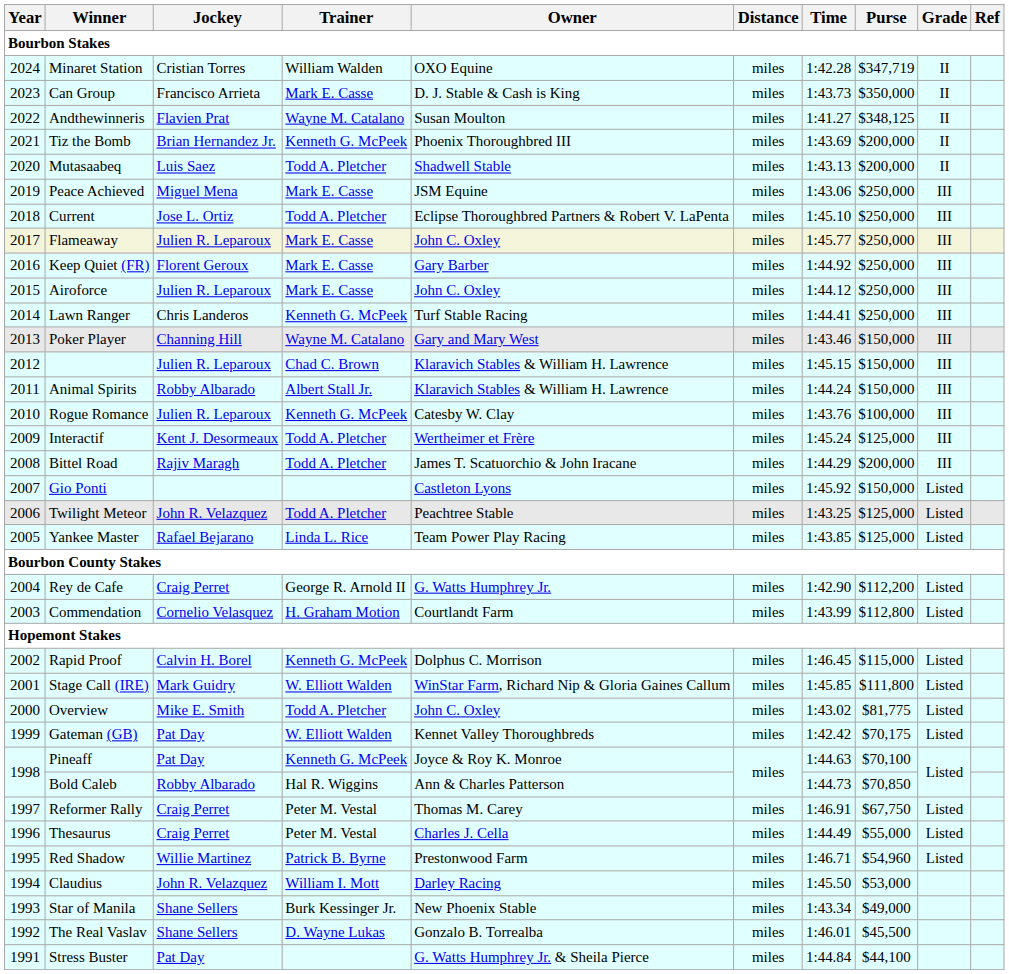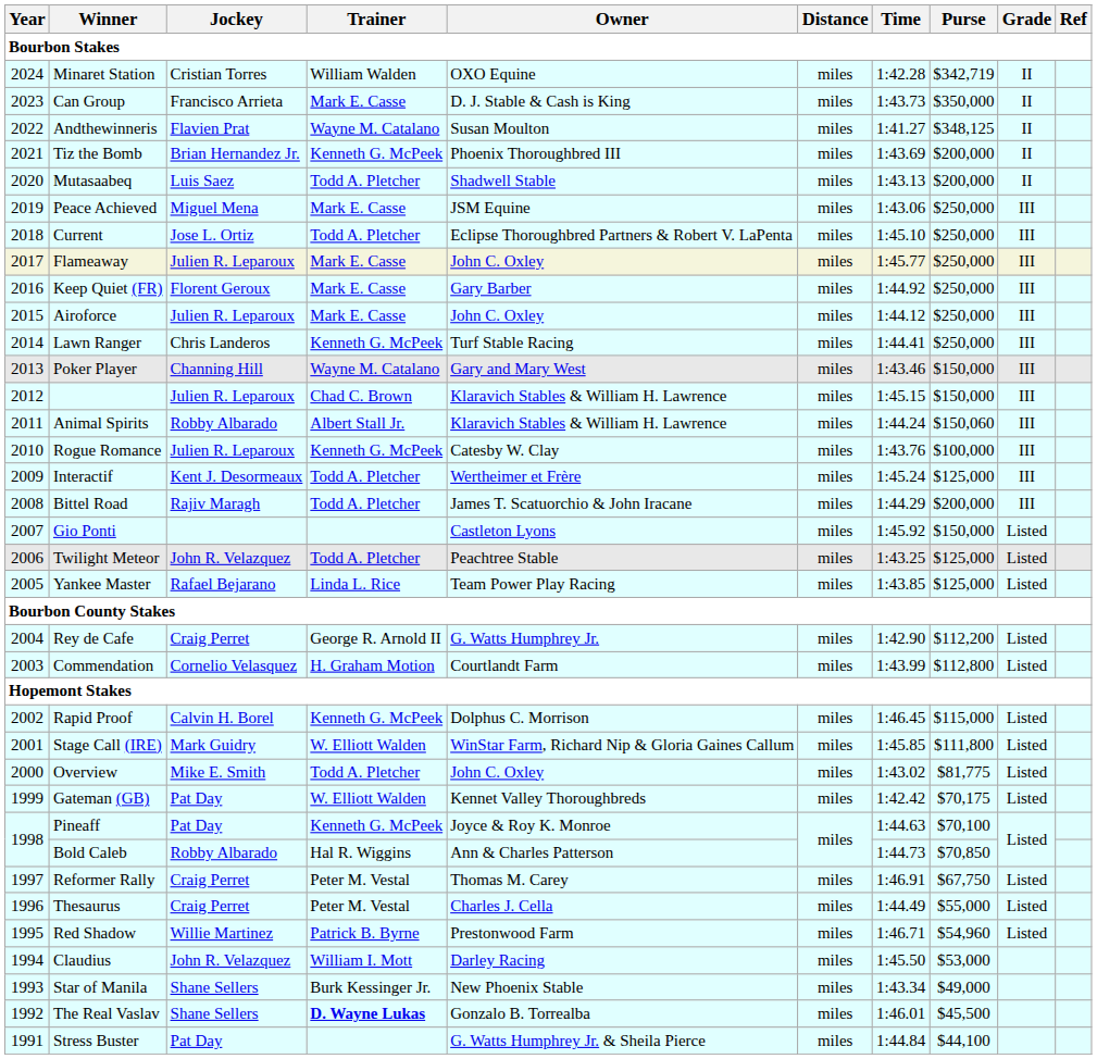 <table class="wikitable sortable">
 <tr>
 <th>Year</th>
 <th>Winner</th>
 <th>Jockey</th>
 <th>Trainer</th>
 <th>Owner</th>
 <th>Distance</th>
 <th>Time</th>
 <th>Purse</th>
 <th>Grade</th>
 <th>Ref</th>
 </tr>
 <tr style="font-size:90%; background-color:white">
 <td align="left" colspan=11><strong>Bourbon Stakes</strong></td>
 </tr>
 <tr style="font-size:90%; background-color:lightcyan">
 <td align=center>2024</td>
 <td>Minaret Station</td>
 <td>Cristian Torres</td>
 <td>William Walden</td>
 <td>OXO Equine</td>
 <td align=center> miles</td>
 <td align=center>1:42.28</td>
-<td align=center>$347,719</td>
+<td align=center>$342,719</td>
 <td align=center>II</td>
 <td></td>
 </tr>
 <tr style="font-size:90%; background-color:lightcyan">
 <td align=center>2023</td>
 <td>Can Group</td>
 <td>Francisco Arrieta</td>
 <td><a href='#'>Mark E. Casse</a></td>
 <td>D. J. Stable & Cash is King</td>
 <td align=center> miles</td>
 <td align=center>1:43.73</td>
 <td align=center>$350,000</td>
 <td align=center>II</td>
 <td></td>
 </tr>
 <tr style="font-size:90%; background-color:lightcyan">
 <td align=center>2022</td>
 <td>Andthewinneris</td>
 <td><a href='#'>Flavien Prat</a></td>
 <td><a href='#'>Wayne M. Catalano</a></td>
 <td>Susan Moulton</td>
 <td align=center> miles</td>
 <td align=center>1:41.27</td>
 <td align=center>$348,125</td>
 <td align=center>II</td>
 <td></td>
 </tr>
 <tr style="font-size:90%; background-color:lightcyan">
 <td align=center>2021</td>
 <td>Tiz the Bomb</td>
 <td><a href='#'>Brian Hernandez Jr.</a></td>
 <td><a href='#'>Kenneth G. McPeek</a></td>
 <td>Phoenix Thoroughbred III</td>
 <td align=center> miles</td>
 <td align=center>1:43.69</td>
 <td align=center>$200,000</td>
 <td align=center>II</td>
 <td></td>
 </tr>
 <tr style="font-size:90%; background-color:lightcyan">
 <td align=center>2020</td>
 <td>Mutasaabeq</td>
 <td><a href='#'>Luis Saez</a></td>
 <td><a href='#'>Todd A. Pletcher</a></td>
 <td><a href='#'>Shadwell Stable</a></td>
 <td align=center> miles</td>
 <td align=center>1:43.13</td>
 <td align=center>$200,000</td>
 <td align=center>II</td>
 <td></td>
 </tr>
 <tr style="font-size:90%; background-color:lightcyan">
 <td align=center>2019</td>
 <td>Peace Achieved</td>
 <td><a href='#'>Miguel Mena</a></td>
 <td><a href='#'>Mark E. Casse</a></td>
 <td>JSM Equine</td>
 <td align=center> miles</td>
 <td align=center>1:43.06</td>
 <td align=center>$250,000</td>
 <td align=center>III</td>
 <td></td>
 </tr>
 <tr style="font-size:90%; background-color:lightcyan">
 <td align=center>2018</td>
 <td>Current</td>
 <td><a href='#'>Jose L. Ortiz</a></td>
 <td><a href='#'>Todd A. Pletcher</a></td>
 <td>Eclipse Thoroughbred Partners & Robert V. LaPenta</td>
 <td align=center> miles</td>
 <td align=center>1:45.10</td>
 <td align=center>$250,000</td>
 <td align=center>III</td>
 <td></td>
 </tr>
 <tr style="font-size:90%; background-color:beige">
 <td align=center>2017</td>
 <td>Flameaway</td>
 <td><a href='#'>Julien R. Leparoux</a></td>
 <td><a href='#'>Mark E. Casse</a></td>
 <td><a href='#'>John C. Oxley</a></td>
 <td align=center> miles</td>
 <td align=center>1:45.77</td>
 <td align=center>$250,000</td>
 <td align=center>III</td>
 <td></td>
 </tr>
 <tr style="font-size:90%; background-color:lightcyan">
 <td align=center>2016</td>
 <td>Keep Quiet <a href='#'>(FR)</a></td>
 <td><a href='#'>Florent Geroux</a></td>
 <td><a href='#'>Mark E. Casse</a></td>
 <td><a href='#'>Gary Barber</a></td>
 <td align=center> miles</td>
 <td align=center>1:44.92</td>
 <td align=center>$250,000</td>
 <td align=center>III</td>
 <td></td>
 </tr>
 <tr style="font-size:90%; background-color:lightcyan">
 <td align=center>2015</td>
 <td>Airoforce</td>
 <td><a href='#'>Julien R. Leparoux</a></td>
 <td><a href='#'>Mark E. Casse</a></td>
 <td><a href='#'>John C. Oxley</a></td>
 <td align=center> miles</td>
 <td align=center>1:44.12</td>
 <td align=center>$250,000</td>
 <td align=center>III</td>
 <td></td>
 </tr>
 <tr style="font-size:90%; background-color:lightcyan">
 <td align=center>2014</td>
 <td>Lawn Ranger</td>
 <td>Chris Landeros</td>
 <td><a href='#'>Kenneth G. McPeek</a></td>
 <td>Turf Stable Racing</td>
 <td align=center> miles</td>
 <td align=center>1:44.41</td>
 <td align=center>$250,000</td>
 <td align=center>III</td>
 <td></td>
 </tr>
 <tr style="font-size:90%; background-color:#E8E8E8">
 <td align=center>2013</td>
 <td>Poker Player</td>
 <td><a href='#'>Channing Hill</a></td>
 <td><a href='#'>Wayne M. Catalano</a></td>
 <td><a href='#'>Gary and Mary West</a></td>
 <td align=center> miles</td>
 <td align=center>1:43.46</td>
 <td align=center>$150,000</td>
 <td align=center>III</td>
 <td></td>
 </tr>
 <tr style="font-size:90%; background-color:lightcyan">
 <td align=center>2012</td>
 <td></td>
 <td><a href='#'>Julien R. Leparoux</a></td>
 <td><a href='#'>Chad C. Brown</a></td>
 <td><a href='#'>Klaravich Stables</a> & William H. Lawrence</td>
 <td align=center> miles</td>
 <td align=center>1:45.15</td>
 <td align=center>$150,000</td>
 <td align=center>III</td>
 <td></td>
 </tr>
 <tr style="font-size:90%; background-color:lightcyan">
 <td align=center>2011</td>
 <td>Animal Spirits</td>
 <td><a href='#'>Robby Albarado</a></td>
 <td><a href='#'>Albert Stall Jr.</a></td>
 <td><a href='#'>Klaravich Stables</a> & William H. Lawrence</td>
 <td align=center> miles</td>
 <td align=center>1:44.24</td>
-<td align=center>$150,000</td>
+<td align=center>$150,060</td>
 <td align=center>III</td>
 <td></td>
 </tr>
 <tr style="font-size:90%; background-color:lightcyan">
 <td align=center>2010</td>
 <td>Rogue Romance</td>
 <td><a href='#'>Julien R. Leparoux</a></td>
 <td><a href='#'>Kenneth G. McPeek</a></td>
 <td>Catesby W. Clay</td>
 <td align=center> miles</td>
 <td align=center>1:43.76</td>
 <td align=center>$100,000</td>
 <td align=center>III</td>
 <td></td>
 </tr>
 <tr style="font-size:90%; background-color:lightcyan">
 <td align=center>2009</td>
 <td>Interactif</td>
 <td><a href='#'>Kent J. Desormeaux</a></td>
 <td><a href='#'>Todd A. Pletcher</a></td>
 <td><a href='#'>Wertheimer et Frère</a></td>
 <td align=center> miles</td>
 <td align=center>1:45.24</td>
 <td align=center>$125,000</td>
 <td align=center>III</td>
 <td></td>
 </tr>
 <tr style="font-size:90%; background-color:lightcyan">
 <td align=center>2008</td>
 <td>Bittel Road</td>
 <td><a href='#'>Rajiv Maragh</a></td>
 <td><a href='#'>Todd A. Pletcher</a></td>
 <td>James T. Scatuorchio & John Iracane</td>
 <td align=center> miles</td>
 <td align=center>1:44.29</td>
 <td align=center>$200,000</td>
 <td align=center>III</td>
 <td></td>
 </tr>
 <tr style="font-size:90%; background-color:lightcyan">
 <td align=center>2007</td>
 <td><a href='#'>Gio Ponti</a></td>
 <td></td>
 <td></td>
 <td><a href='#'>Castleton Lyons</a></td>
 <td align=center> miles</td>
 <td align=center>1:45.92</td>
 <td align=center>$150,000</td>
 <td align=center>Listed</td>
 <td></td>
 </tr>
 <tr style="font-size:90%; background-color:#E8E8E8">
 <td align=center>2006</td>
 <td>Twilight Meteor</td>
 <td><a href='#'>John R. Velazquez</a></td>
 <td><a href='#'>Todd A. Pletcher</a></td>
 <td>Peachtree Stable</td>
 <td align=center> miles</td>
 <td align=center>1:43.25</td>
 <td align=center>$125,000</td>
 <td align=center>Listed</td>
 <td></td>
 </tr>
 <tr style="font-size:90%; background-color:lightcyan">
 <td align=center>2005</td>
 <td>Yankee Master</td>
 <td><a href='#'>Rafael Bejarano</a></td>
 <td><a href='#'>Linda L. Rice</a></td>
 <td>Team Power Play Racing</td>
 <td align=center> miles</td>
 <td align=center>1:43.85</td>
 <td align=center>$125,000</td>
 <td align=center>Listed</td>
 <td></td>
 </tr>
 <tr style="font-size:90%; background-color:white">
 <td align="left" colspan=11><strong>Bourbon County Stakes</strong></td>
 </tr>
 <tr style="font-size:90%; background-color:lightcyan">
 <td align=center>2004</td>
 <td>Rey de Cafe</td>
 <td><a href='#'>Craig Perret</a></td>
 <td>George R. Arnold II</td>
 <td><a href='#'>G. Watts Humphrey Jr.</a></td>
 <td align=center> miles</td>
 <td align=center>1:42.90</td>
 <td align=center>$112,200</td>
 <td align=center>Listed</td>
 <td></td>
 </tr>
 <tr style="font-size:90%; background-color:lightcyan">
 <td align=center>2003</td>
 <td>Commendation</td>
 <td><a href='#'>Cornelio Velasquez</a></td>
 <td><a href='#'>H. Graham Motion</a></td>
 <td>Courtlandt Farm</td>
 <td align=center> miles</td>
 <td align=center>1:43.99</td>
 <td align=center>$112,800</td>
 <td align=center>Listed</td>
 <td></td>
 </tr>
 <tr style="font-size:90%; background-color:white">
 <td align="left" colspan=11><strong>Hopemont Stakes</strong></td>
 </tr>
 <tr style="font-size:90%; background-color:lightcyan">
 <td align=center>2002</td>
 <td>Rapid Proof</td>
 <td><a href='#'>Calvin H. Borel</a></td>
 <td><a href='#'>Kenneth G. McPeek</a></td>
 <td>Dolphus C. Morrison</td>
 <td align=center> miles</td>
 <td align=center>1:46.45</td>
 <td align=center>$115,000</td>
 <td align=center>Listed</td>
 <td></td>
 </tr>
 <tr style="font-size:90%; background-color:lightcyan">
 <td align=center>2001</td>
 <td>Stage Call <a href='#'>(IRE)</a></td>
 <td><a href='#'>Mark Guidry</a></td>
 <td><a href='#'>W. Elliott Walden</a></td>
 <td><a href='#'>WinStar Farm</a>, Richard Nip & Gloria Gaines Callum</td>
 <td align=center> miles</td>
 <td align=center>1:45.85</td>
 <td align=center>$111,800</td>
 <td align=center>Listed</td>
 <td></td>
 </tr>
 <tr style="font-size:90%; background-color:lightcyan">
 <td align=center>2000</td>
 <td>Overview</td>
 <td><a href='#'>Mike E. Smith</a></td>
 <td><a href='#'>Todd A. Pletcher</a></td>
 <td><a href='#'>John C. Oxley</a></td>
 <td align=center> miles</td>
 <td align=center>1:43.02</td>
 <td align=center>$81,775</td>
 <td align=center>Listed</td>
 <td></td>
 </tr>
 <tr style="font-size:90%; background-color:lightcyan">
 <td align=center>1999</td>
 <td>Gateman <a href='#'>(GB)</a></td>
 <td><a href='#'>Pat Day</a></td>
 <td><a href='#'>W. Elliott Walden</a></td>
 <td>Kennet Valley Thoroughbreds</td>
 <td align=center> miles</td>
 <td align=center>1:42.42</td>
 <td align=center>$70,175</td>
 <td align=center>Listed</td>
 <td></td>
 </tr>
 <tr style="font-size:90%; background-color:lightcyan">
 <td align=center rowspan=2>1998</td>
 <td>Pineaff</td>
 <td><a href='#'>Pat Day</a></td>
 <td><a href='#'>Kenneth G. McPeek</a></td>
 <td>Joyce & Roy K. Monroe</td>
 <td align=center rowspan=2> miles</td>
 <td align=center>1:44.63</td>
 <td align=center>$70,100</td>
 <td align=center rowspan=2>Listed</td>
 <td></td>
 </tr>
 <tr style="font-size:90%; background-color:lightcyan">
 <td>Bold Caleb</td>
 <td><a href='#'>Robby Albarado</a></td>
 <td>Hal R. Wiggins</td>
 <td>Ann & Charles Patterson</td>
 <td align=center>1:44.73</td>
 <td align=center>$70,850</td>
 <td></td>
 </tr>
 <tr style="font-size:90%; background-color:lightcyan">
 <td align=center>1997</td>
 <td>Reformer Rally</td>
 <td><a href='#'>Craig Perret</a></td>
 <td>Peter M. Vestal</td>
 <td>Thomas M. Carey</td>
 <td align=center> miles</td>
 <td align=center>1:46.91</td>
 <td align=center>$67,750</td>
 <td align=center>Listed</td>
 <td></td>
 </tr>
 <tr style="font-size:90%; background-color:lightcyan">
 <td align=center>1996</td>
 <td>Thesaurus</td>
 <td><a href='#'>Craig Perret</a></td>
 <td>Peter M. Vestal</td>
 <td><a href='#'>Charles J. Cella</a></td>
 <td align=center> miles</td>
 <td align=center>1:44.49</td>
 <td align=center>$55,000</td>
 <td align=center>Listed</td>
 <td></td>
 </tr>
 <tr style="font-size:90%; background-color:lightcyan">
 <td align=center>1995</td>
 <td>Red Shadow</td>
 <td><a href='#'>Willie Martinez</a></td>
 <td><a href='#'>Patrick B. Byrne</a></td>
 <td>Prestonwood Farm</td>
 <td align=center> miles</td>
 <td align=center>1:46.71</td>
 <td align=center>$54,960</td>
 <td align=center>Listed</td>
 <td></td>
 </tr>
 <tr style="font-size:90%; background-color:lightcyan">
 <td align=center>1994</td>
 <td>Claudius</td>
 <td><a href='#'>John R. Velazquez</a></td>
 <td><a href='#'>William I. Mott</a></td>
 <td><a href='#'>Darley Racing</a></td>
 <td align=center> miles</td>
 <td align=center>1:45.50</td>
 <td align=center>$53,000</td>
 <td align=center></td>
 <td></td>
 </tr>
 <tr style="font-size:90%; background-color:lightcyan">
 <td align=center>1993</td>
 <td>Star of Manila</td>
 <td><a href='#'>Shane Sellers</a></td>
 <td>Burk Kessinger Jr.</td>
 <td>New Phoenix Stable</td>
 <td align=center> miles</td>
 <td align=center>1:43.34</td>
 <td align=center>$49,000</td>
 <td align=center></td>
 <td></td>
 </tr>
 <tr style="font-size:90%; background-color:lightcyan">
 <td align=center>1992</td>
 <td>The Real Vaslav</td>
 <td><a href='#'>Shane Sellers</a></td>
-<td><a href='#'>D. Wayne Lukas</a></td>
+<td><strong><a href='#'>D. Wayne Lukas</a></strong></td>
 <td>Gonzalo B. Torrealba</td>
 <td align=center> miles</td>
 <td align=center>1:46.01</td>
 <td align=center>$45,500</td>
 <td align=center></td>
 <td></td>
 </tr>
 <tr style="font-size:90%; background-color:lightcyan">
 <td align=center>1991</td>
 <td>Stress Buster</td>
 <td><a href='#'>Pat Day</a></td>
 <td></td>
 <td><a href='#'>G. Watts Humphrey Jr.</a> & Sheila Pierce</td>
 <td align=center> miles</td>
 <td align=center>1:44.84</td>
 <td align=center>$44,100</td>
 <td align=center></td>
 <td></td>
 </tr>
 </table>
